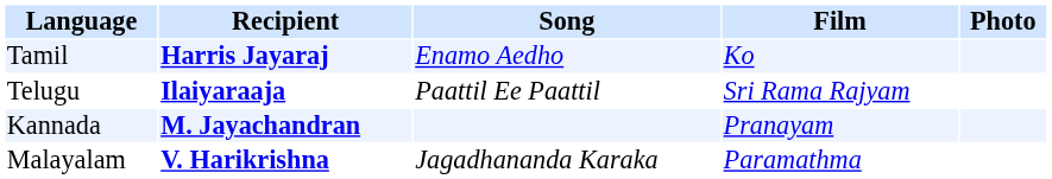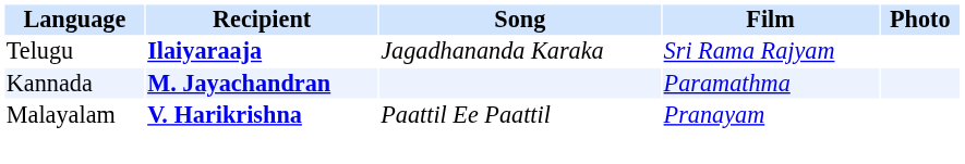 <table cellspacing="1" cellpadding="1" border="0" style="width:50%;">
 <tr style="background:#d1e4fd;">
 <th>Language</th>
 <th>Recipient</th>
 <th>Song</th>
 <th>Film</th>
 <th>Photo</th>
 </tr>
-<tr style="background:#edf3fe;">
-<td>Tamil</td>
-<td><strong><a href='#'>Harris Jayaraj</a></strong></td>
-<td><em><a href='#'>Enamo Aedho</a></em></td>
-<td><em><a href='#'>Ko</a></em></td>
-<td></td>
-</tr>
 <tr>
 <td>Telugu</td>
 <td><strong><a href='#'>Ilaiyaraaja</a></strong></td>
-<td><em>Paattil Ee Paattil</em></td>
+<td><em>Jagadhananda Karaka</em></td>
 <td><em><a href='#'>Sri Rama Rajyam</a></em></td>
 <td></td>
 </tr>
 <tr style="background:#edf3fe;">
 <td>Kannada</td>
 <td><strong><a href='#'>M. Jayachandran</a></strong></td>
 <td></td>
-<td><em><a href='#'>Pranayam</a></em></td>
+<td><em><a href='#'>Paramathma</a></em></td>
 <td></td>
 </tr>
 <tr>
 <td>Malayalam</td>
 <td><strong><a href='#'>V. Harikrishna</a></strong></td>
-<td><em>Jagadhananda Karaka</em></td>
-<td><em><a href='#'>Paramathma</a></em></td>
+<td><em>Paattil Ee Paattil</em></td>
+<td><em><a href='#'>Pranayam</a></em></td>
 <td></td>
 </tr>
 </table>
